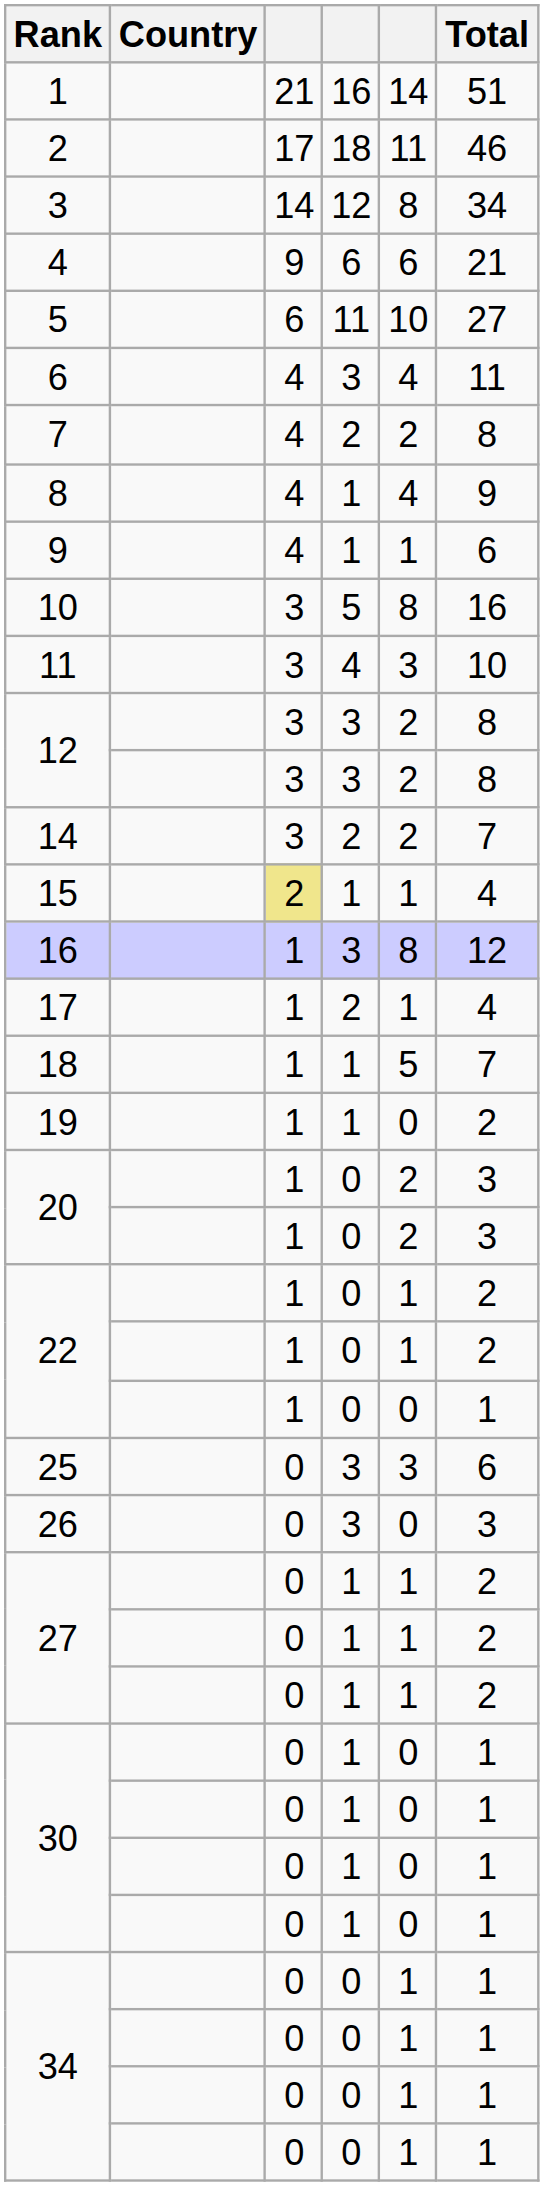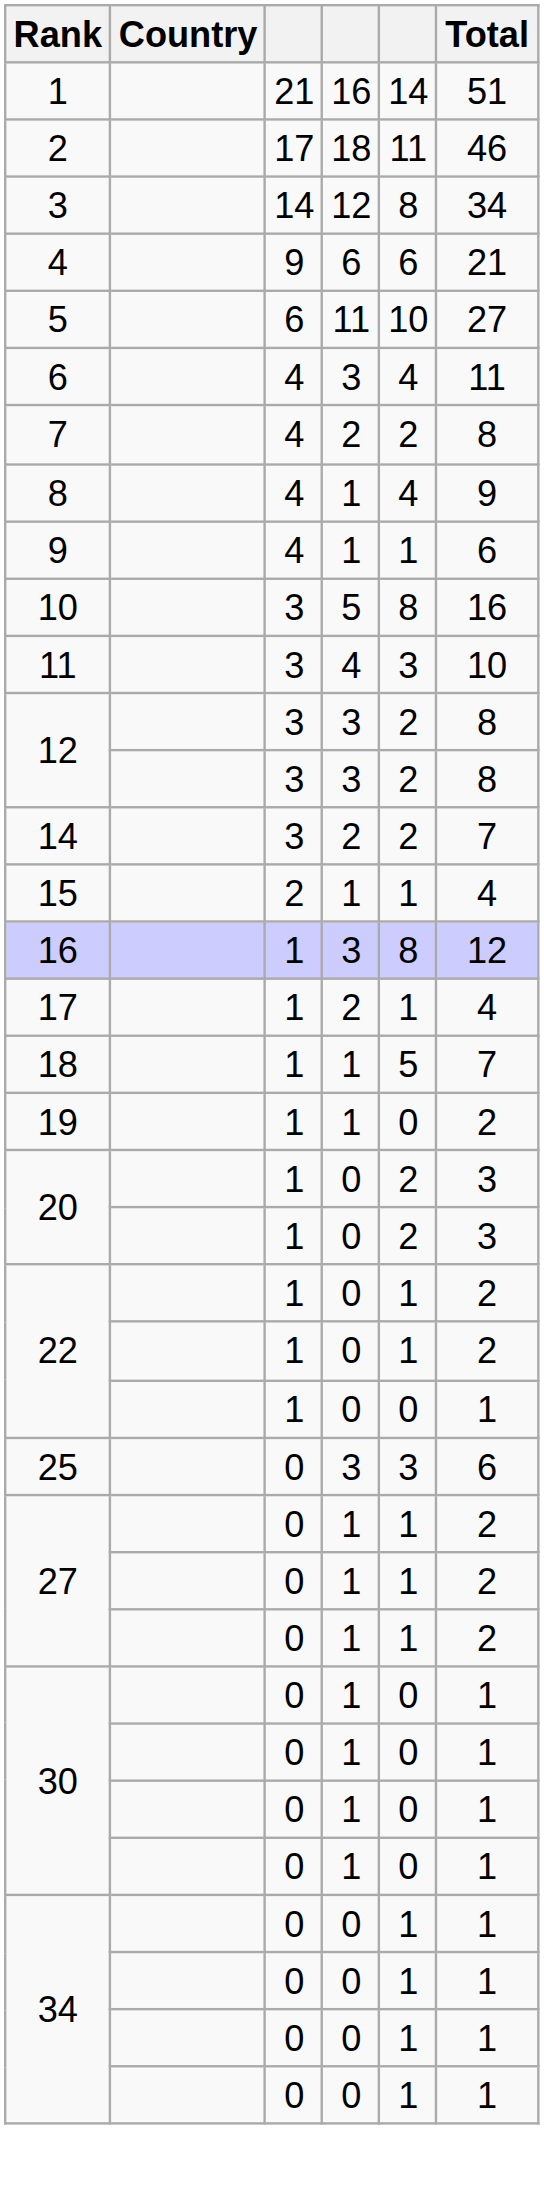 <table class=wikitable style="text-align: center; font-size: 95%">
 <tr>
 <th>Rank</th>
 <th>Country</th>
 <th></th>
 <th></th>
 <th></th>
 <th>Total</th>
 </tr>
 <tr>
 <td>1</td>
 <td style="text-align: left"></td>
 <td>21</td>
 <td>16</td>
 <td>14</td>
 <td>51</td>
 </tr>
 <tr>
 <td>2</td>
 <td style="text-align: left"></td>
 <td>17</td>
 <td>18</td>
 <td>11</td>
 <td>46</td>
 </tr>
 <tr>
 <td>3</td>
 <td style="text-align: left"></td>
 <td>14</td>
 <td>12</td>
 <td>8</td>
 <td>34</td>
 </tr>
 <tr>
 <td>4</td>
 <td style="text-align: left"></td>
 <td>9</td>
 <td>6</td>
 <td>6</td>
 <td>21</td>
 </tr>
 <tr>
 <td>5</td>
 <td style="text-align: left"></td>
 <td>6</td>
 <td>11</td>
 <td>10</td>
 <td>27</td>
 </tr>
 <tr>
 <td>6</td>
 <td style="text-align: left"></td>
 <td>4</td>
 <td>3</td>
 <td>4</td>
 <td>11</td>
 </tr>
 <tr>
 <td>7</td>
 <td style="text-align: left"></td>
 <td>4</td>
 <td>2</td>
 <td>2</td>
 <td>8</td>
 </tr>
 <tr>
 <td>8</td>
 <td style="text-align: left"></td>
 <td>4</td>
 <td>1</td>
 <td>4</td>
 <td>9</td>
 </tr>
 <tr>
 <td>9</td>
 <td style="text-align: left"></td>
 <td>4</td>
 <td>1</td>
 <td>1</td>
 <td>6</td>
 </tr>
 <tr>
 <td>10</td>
 <td style="text-align: left"></td>
 <td>3</td>
 <td>5</td>
 <td>8</td>
 <td>16</td>
 </tr>
 <tr>
 <td>11</td>
 <td style="text-align: left"></td>
 <td>3</td>
 <td>4</td>
 <td>3</td>
 <td>10</td>
 </tr>
 <tr>
 <td rowspan=2>12</td>
 <td style="text-align: left"></td>
 <td>3</td>
 <td>3</td>
 <td>2</td>
 <td>8</td>
 </tr>
 <tr>
 <td style="text-align: left"></td>
 <td>3</td>
 <td>3</td>
 <td>2</td>
 <td>8</td>
 </tr>
 <tr>
 <td>14</td>
 <td style="text-align: left"></td>
 <td>3</td>
 <td>2</td>
 <td>2</td>
 <td>7</td>
 </tr>
 <tr>
 <td>15</td>
 <td style="text-align: left"></td>
-<td style="background: khaki;">2</td>
+<td>2</td>
 <td>1</td>
 <td>1</td>
 <td>4</td>
 </tr>
 <tr style="background: #ccccff">
 <td>16</td>
 <td style="text-align: left"></td>
 <td>1</td>
 <td>3</td>
 <td>8</td>
 <td>12</td>
 </tr>
 <tr>
 <td>17</td>
 <td style="text-align: left"></td>
 <td>1</td>
 <td>2</td>
 <td>1</td>
 <td>4</td>
 </tr>
 <tr>
 <td>18</td>
 <td style="text-align: left"></td>
 <td>1</td>
 <td>1</td>
 <td>5</td>
 <td>7</td>
 </tr>
 <tr>
 <td>19</td>
 <td style="text-align: left"></td>
 <td>1</td>
 <td>1</td>
 <td>0</td>
 <td>2</td>
 </tr>
 <tr>
 <td rowspan=2>20</td>
 <td style="text-align: left"></td>
 <td>1</td>
 <td>0</td>
 <td>2</td>
 <td>3</td>
 </tr>
 <tr>
 <td style="text-align: left"></td>
 <td>1</td>
 <td>0</td>
 <td>2</td>
 <td>3</td>
 </tr>
 <tr>
 <td rowspan=3>22</td>
 <td style="text-align: left"></td>
 <td>1</td>
 <td>0</td>
 <td>1</td>
 <td>2</td>
 </tr>
 <tr>
 <td style="text-align: left"></td>
 <td>1</td>
 <td>0</td>
 <td>1</td>
 <td>2</td>
 </tr>
 <tr>
 <td style="text-align: left"></td>
 <td>1</td>
 <td>0</td>
 <td>0</td>
 <td>1</td>
 </tr>
 <tr>
 <td>25</td>
 <td style="text-align: left"></td>
 <td>0</td>
 <td>3</td>
 <td>3</td>
 <td>6</td>
 </tr>
 <tr>
-<td>26</td>
-<td style="text-align: left"></td>
-<td>0</td>
-<td>3</td>
-<td>0</td>
-<td>3</td>
-</tr>
-<tr>
 <td rowspan=3>27</td>
 <td style="text-align: left"></td>
 <td>0</td>
 <td>1</td>
 <td>1</td>
 <td>2</td>
 </tr>
 <tr>
 <td style="text-align: left"></td>
 <td>0</td>
 <td>1</td>
 <td>1</td>
 <td>2</td>
 </tr>
 <tr>
 <td style="text-align: left"></td>
 <td>0</td>
 <td>1</td>
 <td>1</td>
 <td>2</td>
 </tr>
 <tr>
 <td rowspan=4>30</td>
 <td style="text-align: left"></td>
 <td>0</td>
 <td>1</td>
 <td>0</td>
 <td>1</td>
 </tr>
 <tr>
 <td style="text-align: left"></td>
 <td>0</td>
 <td>1</td>
 <td>0</td>
 <td>1</td>
 </tr>
 <tr>
 <td style="text-align: left"></td>
 <td>0</td>
 <td>1</td>
 <td>0</td>
 <td>1</td>
 </tr>
 <tr>
 <td style="text-align: left"></td>
 <td>0</td>
 <td>1</td>
 <td>0</td>
 <td>1</td>
 </tr>
 <tr>
 <td rowspan=4>34</td>
 <td style="text-align: left"></td>
 <td>0</td>
 <td>0</td>
 <td>1</td>
 <td>1</td>
 </tr>
 <tr>
 <td style="text-align: left"></td>
 <td>0</td>
 <td>0</td>
 <td>1</td>
 <td>1</td>
 </tr>
 <tr>
 <td style="text-align: left"></td>
 <td>0</td>
 <td>0</td>
 <td>1</td>
 <td>1</td>
 </tr>
 <tr>
 <td style="text-align: left"></td>
 <td>0</td>
 <td>0</td>
 <td>1</td>
 <td>1</td>
 </tr>
 </table>
